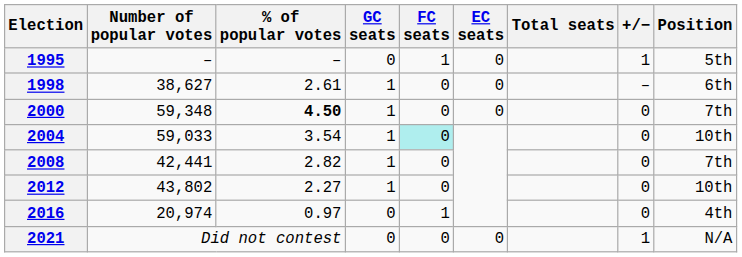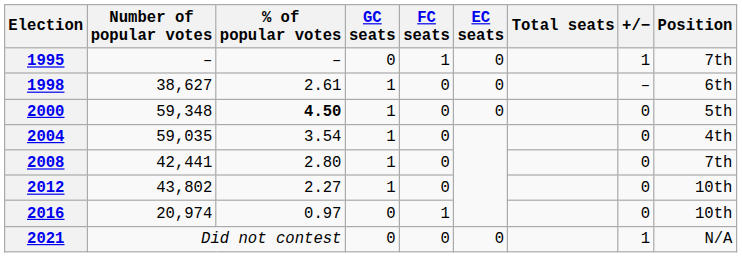 <table class="wikitable" style="text-align: right;">
 <tr align=center>
 <th><strong>Election</strong></th>
 <th>Number of<br>popular votes</th>
 <th>% of<br>popular votes</th>
 <th><a href='#'>GC</a><br>seats</th>
 <th><a href='#'>FC</a><br>seats</th>
 <th><a href='#'>EC</a><br>seats</th>
 <th>Total seats</th>
 <th>+/−</th>
 <th>Position</th>
 </tr>
 <tr>
 <th><a href='#'>1995</a></th>
 <td>–</td>
 <td>–</td>
 <td>0</td>
 <td>1</td>
 <td>0</td>
 <td></td>
 <td>1</td>
-<td>5th</td>
+<td>7th</td>
 </tr>
 <tr>
 <th><a href='#'>1998</a></th>
 <td>38,627</td>
 <td>2.61</td>
 <td>1</td>
 <td>0</td>
 <td>0</td>
 <td></td>
 <td>–</td>
 <td>6th</td>
 </tr>
 <tr>
 <th><a href='#'>2000</a></th>
 <td>59,348</td>
 <td><strong>4.50</strong></td>
 <td>1</td>
 <td>0</td>
 <td>0</td>
 <td></td>
 <td>0</td>
-<td>7th</td>
+<td>5th</td>
 </tr>
 <tr>
 <th><a href='#'>2004</a></th>
-<td>59,033</td>
+<td>59,035</td>
 <td>3.54</td>
 <td>1</td>
-<td style="background: paleturquoise;">0</td>
+<td>0</td>
 <td rowspan=4></td>
 <td></td>
 <td>0</td>
-<td>10th</td>
+<td>4th</td>
 </tr>
 <tr>
 <th><a href='#'>2008</a></th>
 <td>42,441</td>
-<td>2.82</td>
+<td>2.80</td>
 <td>1</td>
 <td>0</td>
 <td></td>
 <td>0</td>
 <td>7th</td>
 </tr>
 <tr>
 <th><a href='#'>2012</a></th>
 <td>43,802</td>
 <td>2.27</td>
 <td>1</td>
 <td>0</td>
 <td></td>
 <td>0</td>
 <td>10th</td>
 </tr>
 <tr>
 <th><a href='#'>2016</a></th>
 <td>20,974</td>
 <td>0.97</td>
 <td>0</td>
 <td>1</td>
 <td></td>
 <td>0</td>
-<td>4th</td>
+<td>10th</td>
 </tr>
 <tr>
 <th><a href='#'>2021</a></th>
 <td colspan="2"><em>Did not contest</em></td>
 <td>0</td>
 <td>0</td>
 <td>0</td>
 <td></td>
 <td>1</td>
 <td>N/A</td>
 </tr>
 </table>
